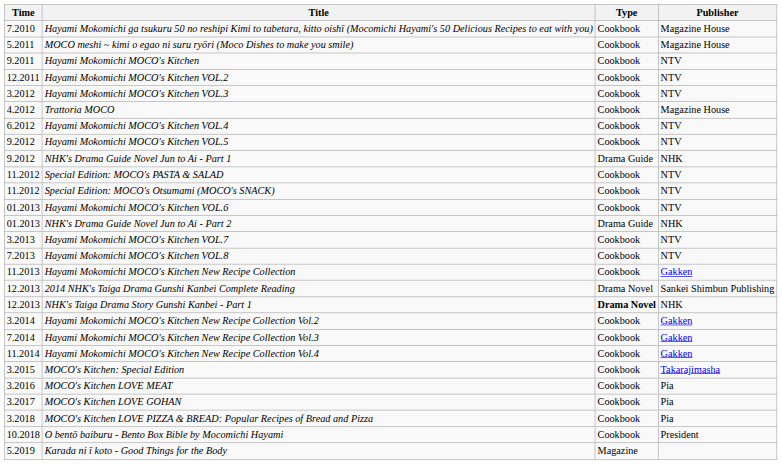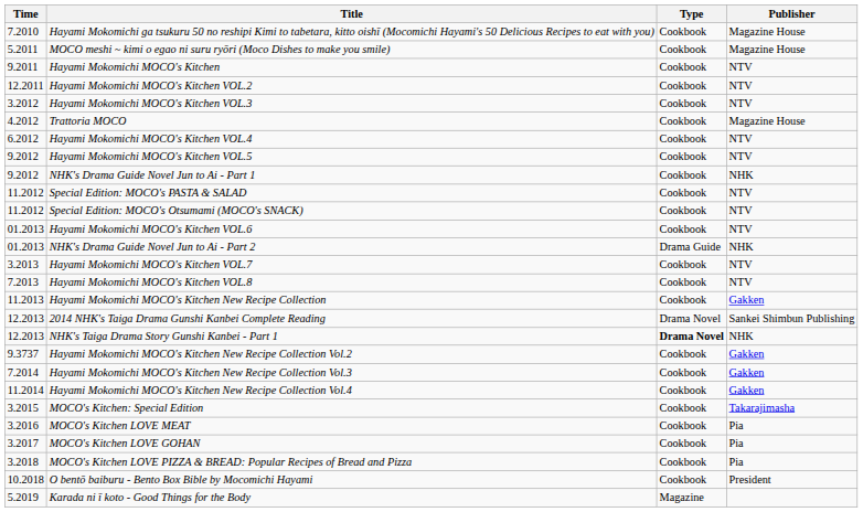 <table class="wikitable">
 <tr>
 <th>Time</th>
 <th>Title</th>
 <th>Type</th>
 <th>Publisher</th>
 </tr>
 <tr>
 <td>7.2010</td>
 <td><em>Hayami Mokomichi ga tsukuru 50 no reshipi Kimi to tabetara, kitto oishī (Mocomichi Hayami's 50 Delicious Recipes to eat with you)</em></td>
 <td>Cookbook</td>
 <td>Magazine House</td>
 </tr>
 <tr>
 <td>5.2011</td>
 <td><em>MOCO meshi ~ kimi o egao ni suru ryōri (Moco Dishes to make you smile)</em></td>
 <td>Cookbook</td>
 <td>Magazine House</td>
 </tr>
 <tr>
 <td>9.2011</td>
 <td><em>Hayami Mokomichi MOCO's Kitchen</em></td>
 <td>Cookbook</td>
 <td>NTV</td>
 </tr>
 <tr>
 <td>12.2011</td>
 <td><em>Hayami Mokomichi MOCO's Kitchen VOL.2</em></td>
 <td>Cookbook</td>
 <td>NTV</td>
 </tr>
 <tr>
 <td>3.2012</td>
 <td><em>Hayami Mokomichi MOCO's Kitchen VOL.3</em></td>
 <td>Cookbook</td>
 <td>NTV</td>
 </tr>
 <tr>
 <td>4.2012</td>
 <td><em>Trattoria MOCO</em></td>
 <td>Cookbook</td>
 <td>Magazine House</td>
 </tr>
 <tr>
 <td>6.2012</td>
 <td><em>Hayami Mokomichi MOCO's Kitchen VOL.4</em></td>
 <td>Cookbook</td>
 <td>NTV</td>
 </tr>
 <tr>
 <td>9.2012</td>
 <td><em>Hayami Mokomichi MOCO's Kitchen VOL.5</em></td>
 <td>Cookbook</td>
 <td>NTV</td>
 </tr>
 <tr>
 <td>9.2012</td>
 <td><em>NHK's Drama Guide Novel Jun to Ai - Part 1</em></td>
-<td>Drama Guide</td>
+<td>Cookbook</td>
 <td>NHK</td>
 </tr>
 <tr>
 <td>11.2012</td>
 <td><em>Special Edition: MOCO's PASTA & SALAD</em></td>
 <td>Cookbook</td>
 <td>NTV</td>
 </tr>
 <tr>
 <td>11.2012</td>
 <td><em>Special Edition: MOCO's Otsumami (MOCO's SNACK)</em></td>
 <td>Cookbook</td>
 <td>NTV</td>
 </tr>
 <tr>
 <td>01.2013</td>
 <td><em>Hayami Mokomichi MOCO's Kitchen VOL.6</em></td>
 <td>Cookbook</td>
 <td>NTV</td>
 </tr>
 <tr>
 <td>01.2013</td>
 <td><em>NHK's Drama Guide Novel Jun to Ai - Part 2</em></td>
 <td>Drama Guide</td>
 <td>NHK</td>
 </tr>
 <tr>
 <td>3.2013</td>
 <td><em>Hayami Mokomichi MOCO's Kitchen VOL.7</em></td>
 <td>Cookbook</td>
 <td>NTV</td>
 </tr>
 <tr>
 <td>7.2013</td>
 <td><em>Hayami Mokomichi MOCO's Kitchen VOL.8</em></td>
 <td>Cookbook</td>
 <td>NTV</td>
 </tr>
 <tr>
 <td>11.2013</td>
 <td><em>Hayami Mokomichi MOCO's Kitchen New Recipe Collection</em></td>
 <td>Cookbook</td>
 <td><a href='#'>Gakken</a></td>
 </tr>
 <tr>
 <td>12.2013</td>
 <td><em>2014 NHK's Taiga Drama Gunshi Kanbei Complete Reading</em></td>
 <td>Drama Novel</td>
 <td>Sankei Shimbun Publishing</td>
 </tr>
 <tr>
 <td>12.2013</td>
 <td><em>NHK's Taiga Drama Story Gunshi Kanbei - Part 1</em></td>
 <td><strong>Drama Novel</strong></td>
 <td>NHK</td>
 </tr>
 <tr>
-<td>3.2014</td>
+<td>9.3737</td>
 <td><em>Hayami Mokomichi MOCO's Kitchen New Recipe Collection Vol.2</em></td>
 <td>Cookbook</td>
 <td><a href='#'>Gakken</a></td>
 </tr>
 <tr>
 <td>7.2014</td>
 <td><em>Hayami Mokomichi MOCO's Kitchen New Recipe Collection Vol.3</em></td>
 <td>Cookbook</td>
 <td><a href='#'>Gakken</a></td>
 </tr>
 <tr>
 <td>11.2014</td>
 <td><em>Hayami Mokomichi MOCO's Kitchen New Recipe Collection Vol.4</em></td>
 <td>Cookbook</td>
 <td><a href='#'>Gakken</a></td>
 </tr>
 <tr>
 <td>3.2015</td>
 <td><em>MOCO's Kitchen: Special Edition</em></td>
 <td>Cookbook</td>
 <td><a href='#'>Takarajimasha</a></td>
 </tr>
 <tr>
 <td>3.2016</td>
 <td><em>MOCO's Kitchen LOVE MEAT</em></td>
 <td>Cookbook</td>
 <td>Pia</td>
 </tr>
 <tr>
 <td>3.2017</td>
 <td><em>MOCO's Kitchen LOVE GOHAN</em></td>
 <td>Cookbook</td>
 <td>Pia</td>
 </tr>
 <tr>
 <td>3.2018</td>
 <td><em>MOCO's Kitchen LOVE PIZZA & BREAD: Popular Recipes of Bread and Pizza</em></td>
 <td>Cookbook</td>
 <td>Pia</td>
 </tr>
 <tr>
 <td>10.2018</td>
 <td><em>O bentō baiburu - Bento Box Bible by Mocomichi Hayami</em> </td>
 <td>Cookbook</td>
 <td>President</td>
 </tr>
 <tr>
 <td>5.2019</td>
 <td><em>Karada ni ī koto - Good Things for the Body</em></td>
 <td>Magazine</td>
 <td></td>
 </tr>
 </table>
